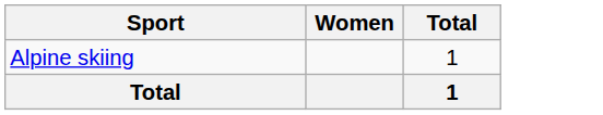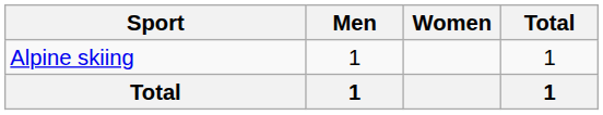 <table class="wikitable" style="text-align:center; font-size: 95%">
 <tr>
 <th width=200>Sport</th>
+<th width=60>Men</th>
 <th width=60>Women</th>
 <th width=60>Total</th>
 </tr>
 <tr>
 <td align=left><a href='#'>Alpine skiing</a></td>
+<td>1</td>
 <td></td>
 <td>1</td>
 </tr>
 <tr>
 <th>Total</th>
+<th>1</th>
 <th></th>
 <th>1</th>
 </tr>
 </table>
